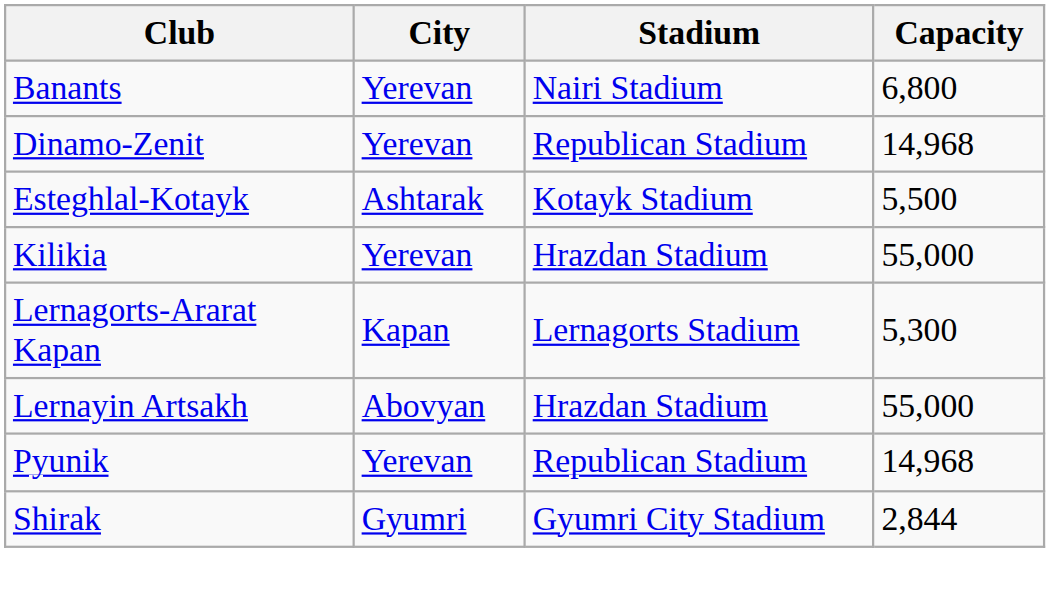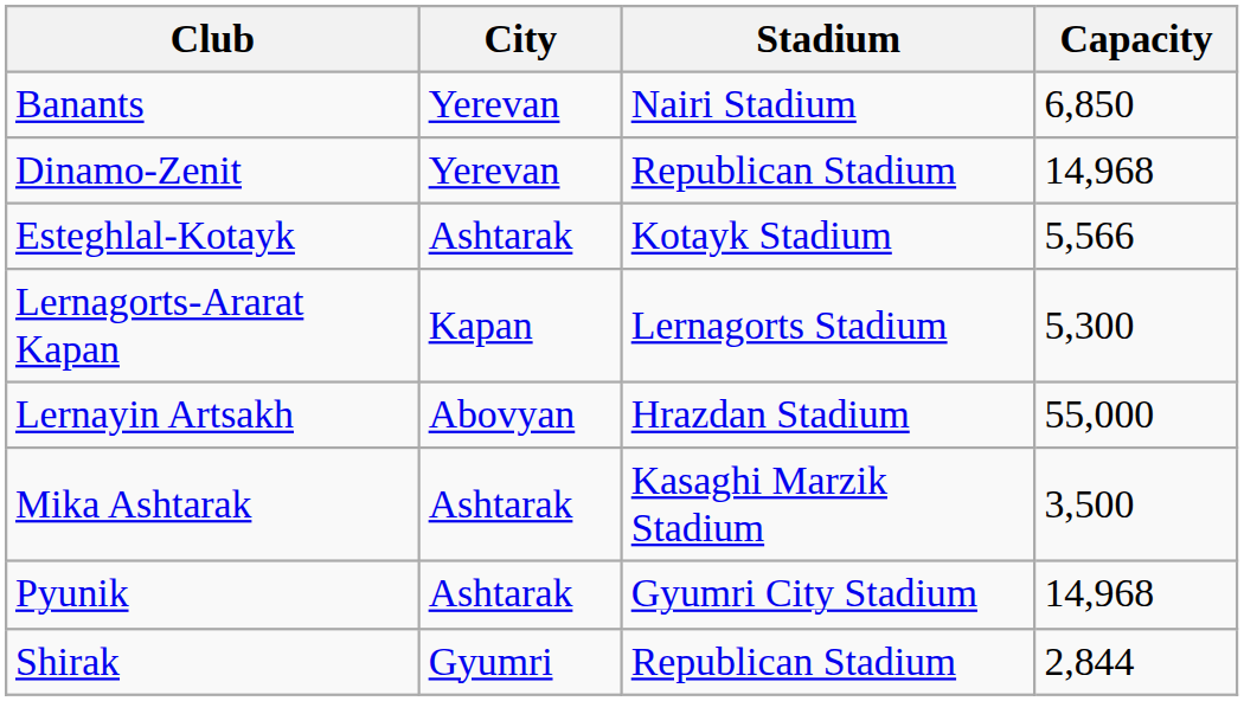 <table class="wikitable" style="font-size:95%;">
 <tr bgcolor="#efefef">
 <th width="150">Club</th>
 <th width="70">City</th>
 <th width="150">Stadium</th>
 <th width="70">Capacity</th>
 </tr>
 <tr>
 <td><a href='#'>Banants</a></td>
 <td><a href='#'>Yerevan</a></td>
 <td><a href='#'>Nairi Stadium</a></td>
-<td>6,800</td>
+<td>6,850</td>
 </tr>
 <tr>
 <td><a href='#'>Dinamo-Zenit</a></td>
 <td><a href='#'>Yerevan</a></td>
 <td><a href='#'>Republican Stadium</a></td>
 <td>14,968</td>
 </tr>
 <tr>
 <td><a href='#'>Esteghlal-Kotayk</a></td>
 <td><a href='#'>Ashtarak</a></td>
 <td><a href='#'>Kotayk Stadium</a></td>
-<td>5,500</td>
-</tr>
-<tr>
-<td><a href='#'>Kilikia</a></td>
-<td><a href='#'>Yerevan</a></td>
-<td><a href='#'>Hrazdan Stadium</a></td>
-<td>55,000</td>
+<td>5,566</td>
 </tr>
 <tr>
 <td><a href='#'>Lernagorts-Ararat Kapan</a></td>
 <td><a href='#'>Kapan</a></td>
 <td><a href='#'>Lernagorts Stadium</a></td>
 <td>5,300</td>
 </tr>
 <tr>
 <td><a href='#'>Lernayin Artsakh</a></td>
 <td><a href='#'>Abovyan</a></td>
 <td><a href='#'>Hrazdan Stadium</a></td>
 <td>55,000</td>
 </tr>
 <tr>
+<td><a href='#'>Mika Ashtarak</a></td>
+<td><a href='#'>Ashtarak</a></td>
+<td><a href='#'>Kasaghi Marzik Stadium</a></td>
+<td>3,500</td>
+</tr>
+<tr>
 <td><a href='#'>Pyunik</a></td>
-<td><a href='#'>Yerevan</a></td>
-<td><a href='#'>Republican Stadium</a></td>
+<td><a href='#'>Ashtarak</a></td>
+<td><a href='#'>Gyumri City Stadium</a></td>
 <td>14,968</td>
 </tr>
 <tr>
 <td><a href='#'>Shirak</a></td>
 <td><a href='#'>Gyumri</a></td>
-<td><a href='#'>Gyumri City Stadium</a></td>
+<td><a href='#'>Republican Stadium</a></td>
 <td>2,844</td>
 </tr>
 </table>
